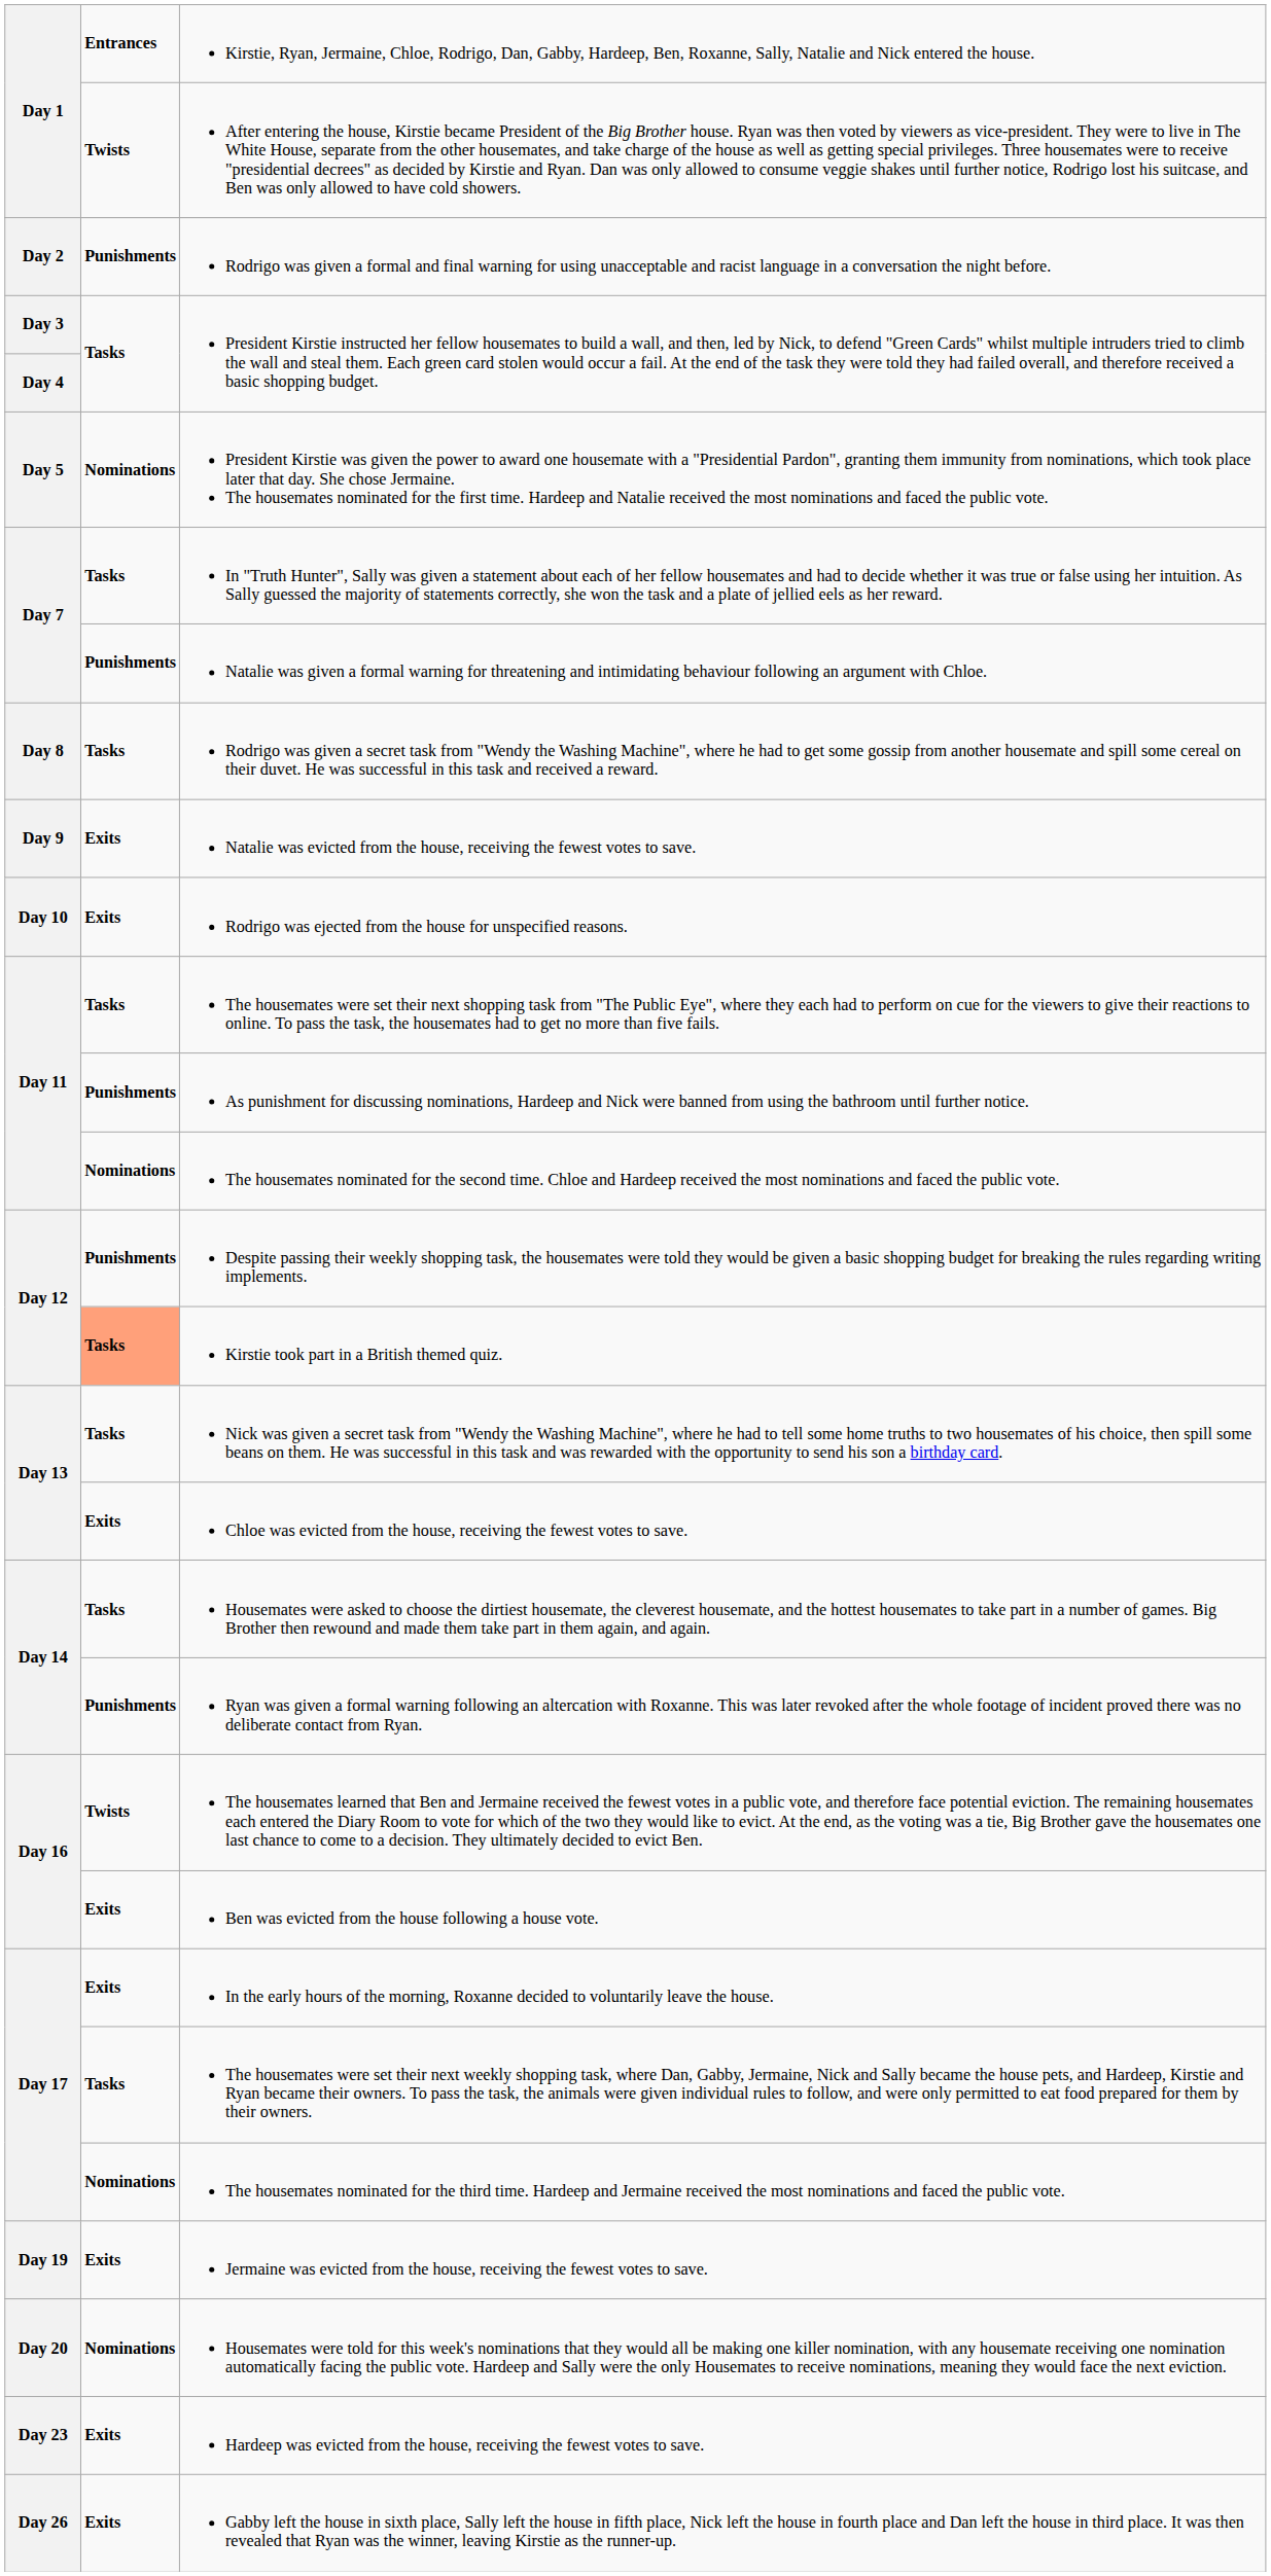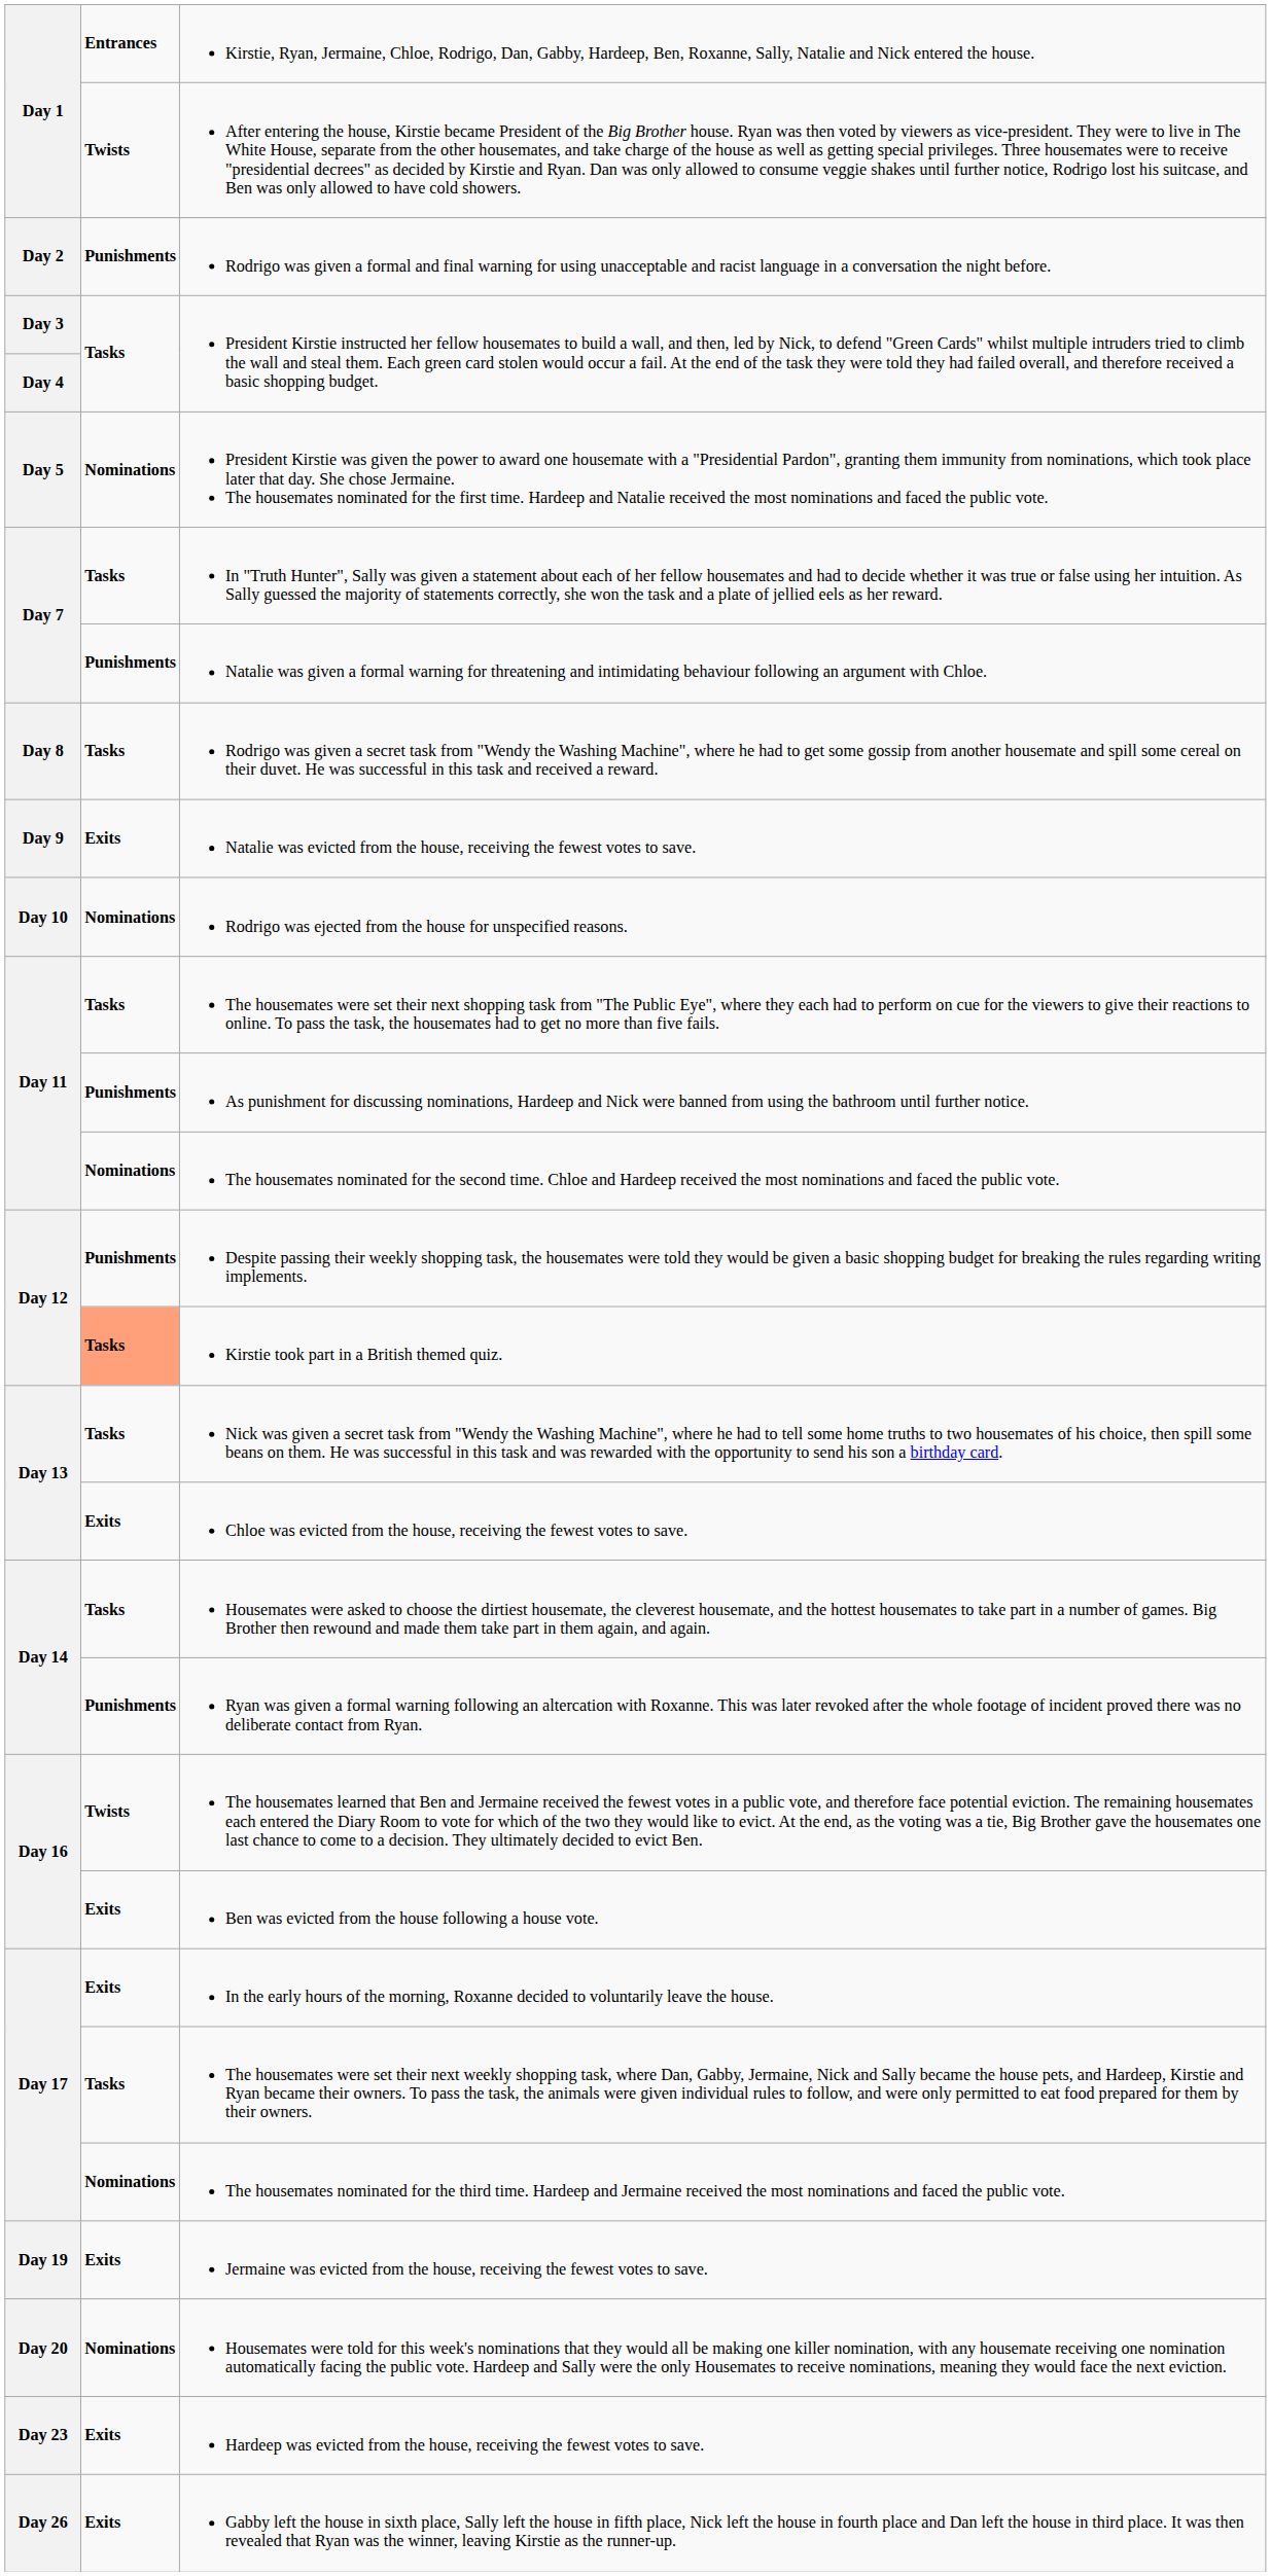 <table class="wikitable" style="width: 96%; margin-left: auto; margin-right: auto;">
 <tr>
 <th rowspan=2 style="width: 6%;">Day 1</th>
 <td><strong>Entrances</strong></td>
 <td><br><ul><li>Kirstie, Ryan, Jermaine, Chloe, Rodrigo, Dan, Gabby, Hardeep, Ben, Roxanne, Sally, Natalie and Nick entered the house.</li></ul></td>
 </tr>
 <tr>
 <td><strong>Twists</strong></td>
 <td><br><ul><li>After entering the house, Kirstie became President of the <em>Big Brother</em> house. Ryan was then voted by viewers as vice-president. They were to live in The White House, separate from the other housemates, and take charge of the house as well as getting special privileges. Three housemates were to receive "presidential decrees" as decided by Kirstie and Ryan. Dan was only allowed to consume veggie shakes until further notice, Rodrigo lost his suitcase, and Ben was only allowed to have cold showers.</li></ul></td>
 </tr>
 <tr>
 <th style="width: 6%;" rowspan="2">Day 2</th>
 </tr>
 <tr>
 <td><strong>Punishments</strong></td>
 <td><br><ul><li>Rodrigo was given a formal and final warning for using unacceptable and racist language in a conversation the night before.</li></ul></td>
 </tr>
 <tr>
 <th style="width: 6%;">Day 3</th>
 <td rowspan="2"><strong>Tasks</strong></td>
 <td rowspan="2"><br><ul><li>President Kirstie instructed her fellow housemates to build a wall, and then, led by Nick, to defend "Green Cards" whilst multiple intruders tried to climb the wall and steal them. Each green card stolen would occur a fail. At the end of the task they were told they had failed overall, and therefore received a basic shopping budget.</li></ul></td>
 </tr>
 <tr>
 <th style="width: 6%;">Day 4</th>
 </tr>
 <tr>
 <th style="width: 6%;">Day 5</th>
 <td><strong>Nominations</strong></td>
 <td><br><ul><li>President Kirstie was given the power to award one housemate with a "Presidential Pardon", granting them immunity from nominations, which took place later that day. She chose Jermaine.</li><li>The housemates nominated for the first time. Hardeep and Natalie received the most nominations and faced the public vote.</li></ul></td>
 </tr>
 <tr>
 <th style="width: 6%;" rowspan="2">Day 7</th>
 <td><strong>Tasks</strong></td>
 <td><br><ul><li>In "Truth Hunter", Sally was given a statement about each of her fellow housemates and had to decide whether it was true or false using her intuition. As Sally guessed the majority of statements correctly, she won the task and a plate of jellied eels as her reward.</li></ul></td>
 </tr>
 <tr>
 <td><strong>Punishments</strong></td>
 <td><br><ul><li>Natalie was given a formal warning for threatening and intimidating behaviour following an argument with Chloe.</li></ul></td>
 </tr>
 <tr>
 <th style="width: 6%;">Day 8</th>
 <td><strong>Tasks</strong></td>
 <td><br><ul><li>Rodrigo was given a secret task from "Wendy the Washing Machine", where he had to get some gossip from another housemate and spill some cereal on their duvet. He was successful in this task and received a reward.</li></ul></td>
 </tr>
 <tr>
 <th style="width: 6%;">Day 9</th>
 <td><strong>Exits</strong></td>
 <td><br><ul><li>Natalie was evicted from the house, receiving the fewest votes to save.</li></ul></td>
 </tr>
 <tr>
 <th style="width: 6%;" rowspan="2">Day 10</th>
-<td><strong>Exits</strong></td>
+<td><strong>Nominations</strong></td>
 <td><br><ul><li>Rodrigo was ejected from the house for unspecified reasons.</li></ul></td>
 </tr>
 <tr>
 <td rowspan="2"><strong>Tasks</strong></td>
 <td rowspan="2"><br><ul><li>The housemates were set their next shopping task from "The Public Eye", where they each had to perform on cue for the viewers to give their reactions to online. To pass the task, the housemates had to get no more than five fails.</li></ul></td>
 </tr>
 <tr>
 <th style="width: 6%;" rowspan="3">Day 11</th>
 </tr>
 <tr>
 <td><strong>Punishments</strong></td>
 <td><br><ul><li>As punishment for discussing nominations, Hardeep and Nick were banned from using the bathroom until further notice.</li></ul></td>
 </tr>
 <tr>
 <td><strong>Nominations</strong></td>
 <td><br><ul><li>The housemates nominated for the second time. Chloe and Hardeep received the most nominations and faced the public vote.</li></ul></td>
 </tr>
 <tr>
 <th style="width: 6%;" rowspan="2">Day 12</th>
 <td><strong>Punishments</strong></td>
 <td><br><ul><li>Despite passing their weekly shopping task, the housemates were told they would be given a basic shopping budget for breaking the rules regarding writing implements.</li></ul></td>
 </tr>
 <tr>
 <td style="background: lightsalmon;"><strong>Tasks</strong></td>
 <td><br><ul><li>Kirstie took part in a British themed quiz.</li></ul></td>
 </tr>
 <tr>
 <th style="width: 6%;" rowspan="2">Day 13</th>
 <td><strong>Tasks</strong></td>
 <td><br><ul><li>Nick was given a secret task from "Wendy the Washing Machine", where he had to tell some home truths to two housemates of his choice, then spill some beans on them. He was successful in this task and was rewarded with the opportunity to send his son a <a href='#'>birthday card</a>.</li></ul></td>
 </tr>
 <tr>
 <td><strong>Exits</strong></td>
 <td><br><ul><li>Chloe was evicted from the house, receiving the fewest votes to save.</li></ul></td>
 </tr>
 <tr>
 <th style="width: 6%;" rowspan="2">Day 14</th>
 <td><strong>Tasks</strong></td>
 <td><br><ul><li>Housemates were asked to choose the dirtiest housemate, the cleverest housemate, and the hottest housemates to take part in a number of games. Big Brother then rewound and made them take part in them again, and again.</li></ul></td>
 </tr>
 <tr>
 <td><strong>Punishments</strong></td>
 <td><br><ul><li>Ryan was given a formal warning following an altercation with Roxanne. This was later revoked after the whole footage of incident proved there was no deliberate contact from Ryan.</li></ul></td>
 </tr>
 <tr>
 <th style="width: 6%;" rowspan="2">Day 16</th>
 <td><strong>Twists</strong></td>
 <td><br><ul><li>The housemates learned that Ben and Jermaine received the fewest votes in a public vote, and therefore face potential eviction. The remaining housemates each entered the Diary Room to vote for which of the two they would like to evict. At the end, as the voting was a tie, Big Brother gave the housemates one last chance to come to a decision. They ultimately decided to evict Ben.</li></ul></td>
 </tr>
 <tr>
 <td><strong>Exits</strong></td>
 <td><br><ul><li>Ben was evicted from the house following a house vote.</li></ul></td>
 </tr>
 <tr>
 <th style="width: 6%;" rowspan="3">Day 17</th>
 <td><strong>Exits</strong></td>
 <td><br><ul><li>In the early hours of the morning, Roxanne decided to voluntarily leave the house.</li></ul></td>
 </tr>
 <tr>
 <td><strong>Tasks</strong></td>
 <td><br><ul><li>The housemates were set their next weekly shopping task, where Dan, Gabby, Jermaine, Nick and Sally became the house pets, and Hardeep, Kirstie and Ryan became their owners. To pass the task, the animals were given individual rules to follow, and were only permitted to eat food prepared for them by their owners.</li></ul></td>
 </tr>
 <tr>
 <td><strong>Nominations</strong></td>
 <td><br><ul><li>The housemates nominated for the third time. Hardeep and Jermaine received the most nominations and faced the public vote.</li></ul></td>
 </tr>
 <tr>
 <th style="width: 6%;">Day 19</th>
 <td><strong>Exits</strong></td>
 <td><br><ul><li>Jermaine was evicted from the house, receiving the fewest votes to save.</li></ul></td>
 </tr>
 <tr>
 <th style="width: 6%;">Day 20</th>
 <td><strong>Nominations</strong></td>
 <td><br><ul><li>Housemates were told for this week's nominations that they would all be making one killer nomination, with any housemate receiving one nomination automatically facing the public vote. Hardeep and Sally were the only Housemates to receive nominations, meaning they would face the next eviction.</li></ul></td>
 </tr>
 <tr>
 <th style="width: 6%;">Day 23</th>
 <td><strong>Exits</strong></td>
 <td><br><ul><li>Hardeep was evicted from the house, receiving the fewest votes to save.</li></ul></td>
 </tr>
 <tr>
 <th style="width: 6%;">Day 26</th>
 <td><strong>Exits</strong></td>
 <td><br><ul><li>Gabby left the house in sixth place, Sally left the house in fifth place, Nick left the house in fourth place and Dan left the house in third place. It was then revealed that Ryan was the winner, leaving Kirstie as the runner-up.</li></ul></td>
 </tr>
 </table>
